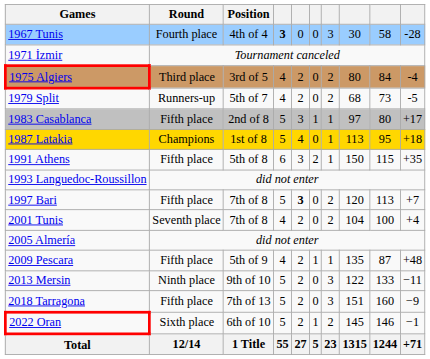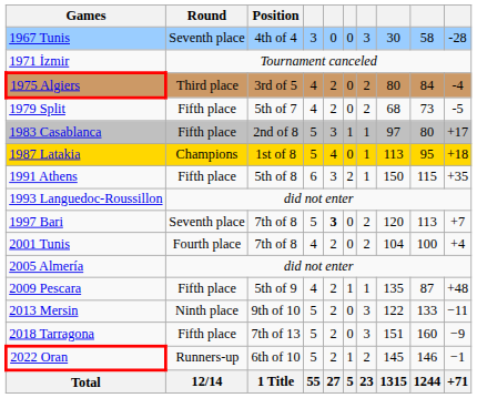 <table class="wikitable" style="font-size: 90%; text-align:center; font-size:85%;">
 <tr>
 <th>Games</th>
 <th>Round</th>
 <th>Position</th>
 <th></th>
 <th></th>
 <th></th>
 <th></th>
 <th></th>
 <th></th>
 <th></th>
 </tr>
 <tr style="background:#9acdff;">
 <td align="left"> <a href='#'>1967 Tunis</a></td>
-<td>Fourth place</td>
+<td>Seventh place</td>
 <td>4th of 4</td>
-<td><strong>3</strong></td>
+<td>3</td>
 <td>0</td>
 <td>0</td>
 <td>3</td>
 <td>30</td>
 <td>58</td>
 <td>-28</td>
 </tr>
 <tr>
 <td align="left"> <a href='#'>1971 İzmir</a></td>
 <td colspan="9"><em>Tournament canceled</em></td>
 </tr>
 <tr style="background:#c96;">
 <td align="left" style="border: 3px solid red"> <a href='#'>1975 Algiers</a></td>
 <td>Third place</td>
 <td>3rd of 5</td>
 <td>4</td>
 <td>2</td>
 <td>0</td>
 <td>2</td>
 <td>80</td>
 <td>84</td>
 <td>-4</td>
 </tr>
 <tr>
 <td align="left"> <a href='#'>1979 Split</a></td>
-<td>Runners-up</td>
+<td>Fifth place</td>
 <td>5th of 7</td>
 <td>4</td>
 <td>2</td>
 <td>0</td>
 <td>2</td>
 <td>68</td>
 <td>73</td>
 <td>-5</td>
 </tr>
 <tr style="background:silver;">
 <td align="left"> <a href='#'>1983 Casablanca</a></td>
 <td>Fifth place</td>
 <td>2nd of 8</td>
 <td>5</td>
 <td>3</td>
 <td>1</td>
 <td>1</td>
 <td>97</td>
 <td>80</td>
 <td>+17</td>
 </tr>
 <tr style="background:gold;">
 <td align="left"> <a href='#'>1987 Latakia</a></td>
 <td>Champions</td>
 <td>1st of 8</td>
 <td>5</td>
 <td>4</td>
 <td>0</td>
 <td>1</td>
 <td>113</td>
 <td>95</td>
 <td>+18</td>
 </tr>
 <tr>
 <td align="left"> <a href='#'>1991 Athens</a></td>
 <td>Fifth place</td>
 <td>5th of 8</td>
 <td>6</td>
 <td>3</td>
 <td>2</td>
 <td>1</td>
 <td>150</td>
 <td>115</td>
 <td>+35</td>
 </tr>
 <tr>
 <td align="left"> <a href='#'>1993 Languedoc-Roussillon</a></td>
 <td colspan="9"><em>did not enter</em></td>
 </tr>
 <tr>
 <td align="left"> <a href='#'>1997 Bari</a></td>
-<td>Fifth place</td>
+<td>Seventh place</td>
 <td>7th of 8</td>
 <td>5</td>
 <td><strong>3</strong></td>
 <td>0</td>
 <td>2</td>
 <td>120</td>
 <td>113</td>
 <td>+7</td>
 </tr>
 <tr>
 <td align="left"> <a href='#'>2001 Tunis</a></td>
-<td>Seventh place</td>
+<td>Fourth place</td>
 <td>7th of 8</td>
 <td>4</td>
 <td>2</td>
 <td>0</td>
 <td>2</td>
 <td>104</td>
 <td>100</td>
 <td>+4</td>
 </tr>
 <tr>
 <td align="left"> <a href='#'>2005 Almería</a></td>
 <td colspan="9"><em>did not enter</em></td>
 </tr>
 <tr>
 <td align="left"> <a href='#'>2009 Pescara</a></td>
 <td>Fifth place</td>
 <td>5th of 9</td>
 <td>4</td>
 <td>2</td>
 <td>1</td>
 <td>1</td>
 <td>135</td>
 <td>87</td>
 <td>+48</td>
 </tr>
 <tr>
 <td align="left"> <a href='#'>2013 Mersin</a></td>
 <td>Ninth place</td>
 <td>9th of 10</td>
 <td>5</td>
 <td>2</td>
 <td>0</td>
 <td>3</td>
 <td>122</td>
 <td>133</td>
 <td>−11</td>
 </tr>
 <tr>
 <td align="left"> <a href='#'>2018 Tarragona</a></td>
 <td>Fifth place</td>
 <td>7th of 13</td>
 <td>5</td>
 <td>2</td>
 <td>0</td>
 <td>3</td>
 <td>151</td>
 <td>160</td>
 <td>−9</td>
 </tr>
 <tr>
 <td align="left" style="border: 3px solid red"> <a href='#'>2022 Oran</a></td>
-<td>Sixth place</td>
+<td>Runners-up</td>
 <td>6th of 10</td>
 <td>5</td>
 <td>2</td>
 <td>1</td>
 <td>2</td>
 <td>145</td>
 <td>146</td>
 <td>−1</td>
 </tr>
 <tr>
 <th>Total</th>
 <th>12/14</th>
 <th>1 Title</th>
 <th>55</th>
 <th>27</th>
 <th>5</th>
 <th>23</th>
 <th>1315</th>
 <th>1244</th>
 <th>+71</th>
 </tr>
 </table>
